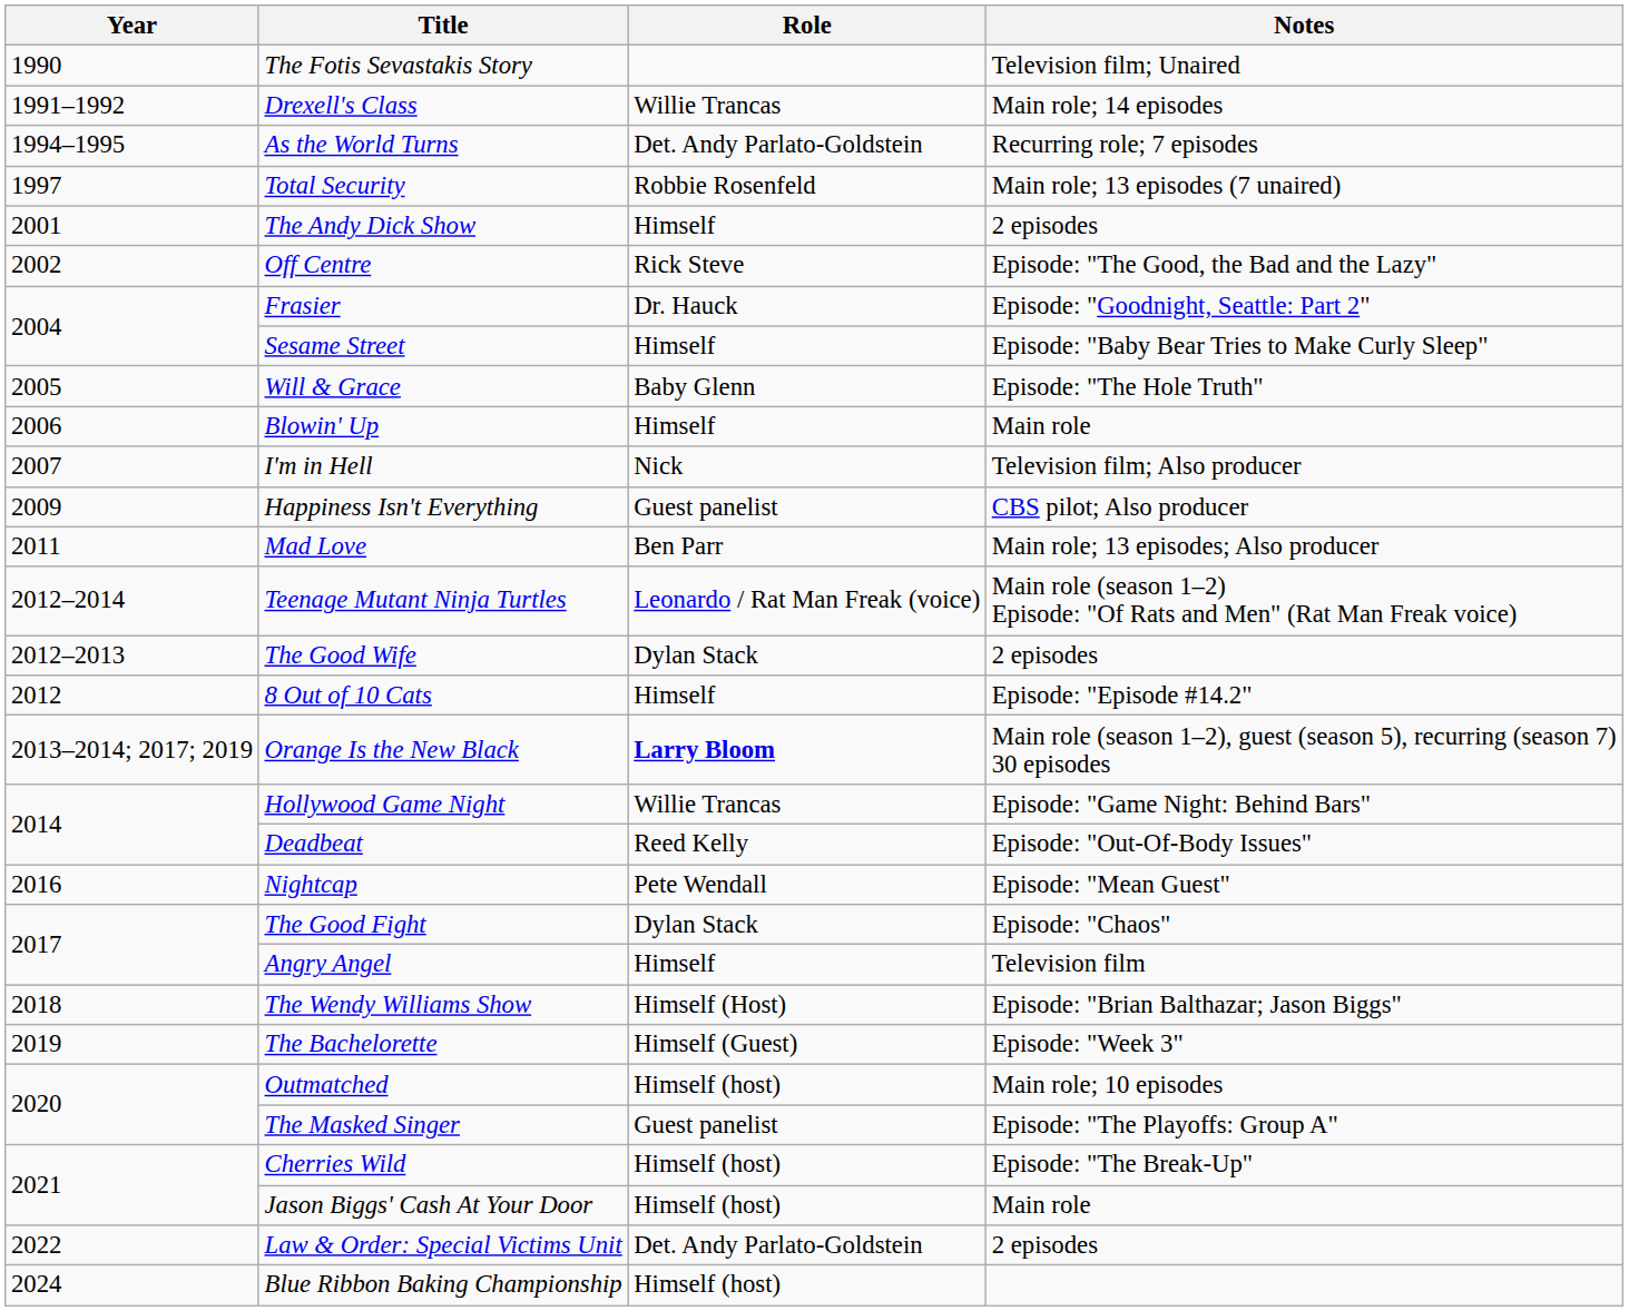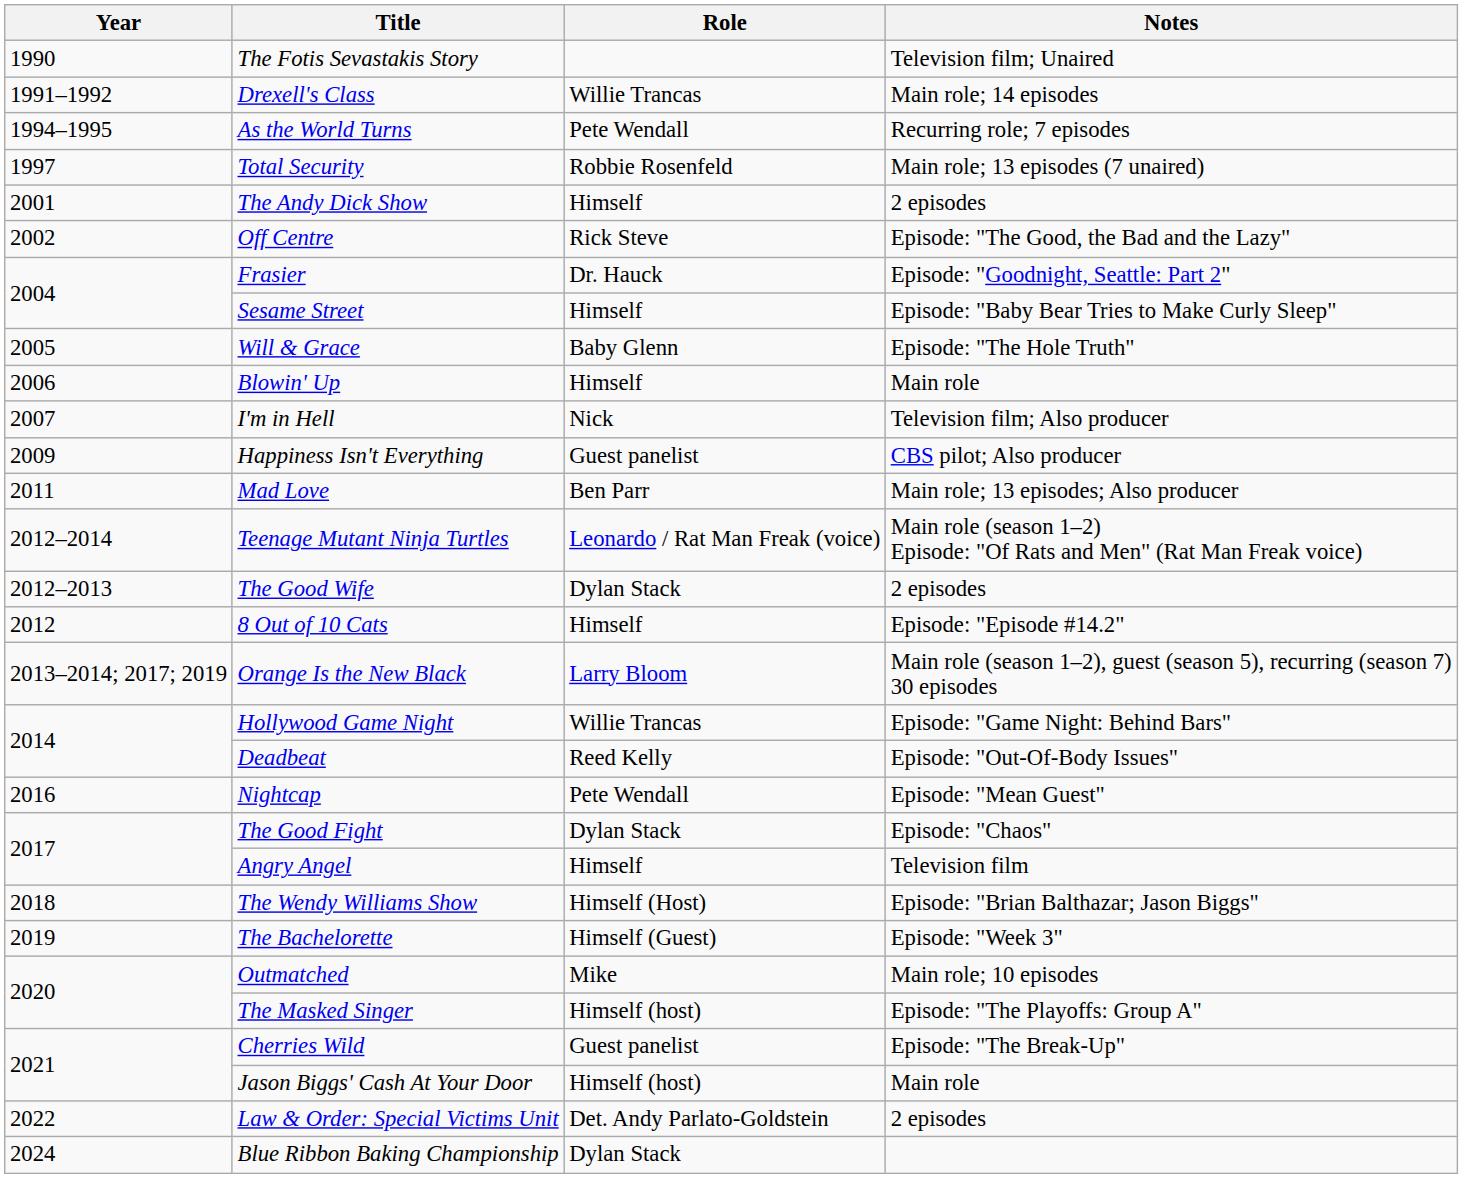 <table class="wikitable sortable">
 <tr>
 <th>Year</th>
 <th>Title</th>
 <th>Role</th>
 <th>Notes</th>
 </tr>
 <tr>
 <td>1990</td>
 <td><em>The Fotis Sevastakis Story</em></td>
 <td></td>
 <td>Television film; Unaired</td>
 </tr>
 <tr>
 <td>1991–1992</td>
 <td><em><a href='#'>Drexell's Class</a></em></td>
 <td>Willie Trancas</td>
 <td>Main role; 14 episodes</td>
 </tr>
 <tr>
 <td>1994–1995</td>
 <td><em><a href='#'>As the World Turns</a></em></td>
-<td>Det. Andy Parlato-Goldstein</td>
+<td>Pete Wendall</td>
 <td>Recurring role; 7 episodes</td>
 </tr>
 <tr>
 <td>1997</td>
 <td><em><a href='#'>Total Security</a></em></td>
 <td>Robbie Rosenfeld</td>
 <td>Main role; 13 episodes (7 unaired)</td>
 </tr>
 <tr>
 <td>2001</td>
 <td><em><a href='#'>The Andy Dick Show</a></em></td>
 <td>Himself</td>
 <td>2 episodes</td>
 </tr>
 <tr>
 <td>2002</td>
 <td><em><a href='#'>Off Centre</a></em></td>
 <td>Rick Steve</td>
 <td>Episode: "The Good, the Bad and the Lazy"</td>
 </tr>
 <tr>
 <td rowspan="2">2004</td>
 <td><em><a href='#'>Frasier</a></em></td>
 <td>Dr. Hauck</td>
 <td>Episode: "<a href='#'>Goodnight, Seattle: Part 2</a>"</td>
 </tr>
 <tr>
 <td><em><a href='#'>Sesame Street</a></em></td>
 <td>Himself</td>
 <td>Episode: "Baby Bear Tries to Make Curly Sleep"</td>
 </tr>
 <tr>
 <td>2005</td>
 <td><em><a href='#'>Will & Grace</a></em></td>
 <td>Baby Glenn</td>
 <td>Episode: "The Hole Truth"</td>
 </tr>
 <tr>
 <td>2006</td>
 <td><em><a href='#'>Blowin' Up</a></em></td>
 <td>Himself</td>
 <td>Main role</td>
 </tr>
 <tr>
 <td>2007</td>
 <td><em>I'm in Hell</em></td>
 <td>Nick</td>
 <td>Television film; Also producer</td>
 </tr>
 <tr>
 <td>2009</td>
 <td><em>Happiness Isn't Everything</em></td>
 <td>Guest panelist</td>
 <td><a href='#'>CBS</a> pilot; Also producer</td>
 </tr>
 <tr>
 <td>2011</td>
 <td><em><a href='#'>Mad Love</a></em></td>
 <td>Ben Parr</td>
 <td>Main role; 13 episodes; Also producer</td>
 </tr>
 <tr>
 <td>2012–2014</td>
 <td><em><a href='#'>Teenage Mutant Ninja Turtles</a></em></td>
 <td><a href='#'>Leonardo</a> / Rat Man Freak (voice)</td>
 <td>Main role (season 1–2)<br>Episode: "Of Rats and Men" (Rat Man Freak voice)</td>
 </tr>
 <tr>
 <td>2012–2013</td>
 <td><em><a href='#'>The Good Wife</a></em></td>
 <td>Dylan Stack</td>
 <td>2 episodes</td>
 </tr>
 <tr>
 <td>2012</td>
 <td><em><a href='#'>8 Out of 10 Cats</a></em></td>
 <td>Himself</td>
 <td>Episode: "Episode #14.2"</td>
 </tr>
 <tr>
 <td>2013–2014; 2017; 2019</td>
 <td><em><a href='#'>Orange Is the New Black</a></em></td>
-<td><strong><a href='#'>Larry Bloom</a></strong></td>
+<td><a href='#'>Larry Bloom</a></td>
 <td>Main role (season 1–2), guest (season 5), recurring (season 7)<br>30 episodes</td>
 </tr>
 <tr>
 <td rowspan="2">2014</td>
 <td><em><a href='#'>Hollywood Game Night</a></em></td>
 <td>Willie Trancas</td>
 <td>Episode: "Game Night: Behind Bars"</td>
 </tr>
 <tr>
 <td><em><a href='#'>Deadbeat</a></em></td>
 <td>Reed Kelly</td>
 <td>Episode: "Out-Of-Body Issues"</td>
 </tr>
 <tr>
 <td>2016</td>
 <td><em><a href='#'>Nightcap</a></em></td>
 <td>Pete Wendall</td>
 <td>Episode: "Mean Guest"</td>
 </tr>
 <tr>
 <td rowspan="2">2017</td>
 <td><em><a href='#'>The Good Fight</a></em></td>
 <td>Dylan Stack</td>
 <td>Episode: "Chaos"</td>
 </tr>
 <tr>
 <td><em><a href='#'>Angry Angel</a></em></td>
 <td>Himself</td>
 <td>Television film</td>
 </tr>
 <tr>
 <td>2018</td>
 <td><em><a href='#'>The Wendy Williams Show</a></em></td>
 <td>Himself (Host)</td>
 <td>Episode: "Brian Balthazar; Jason Biggs"</td>
 </tr>
 <tr>
 <td>2019</td>
 <td><em><a href='#'>The Bachelorette</a></em></td>
 <td>Himself (Guest)</td>
 <td>Episode: "Week 3"</td>
 </tr>
 <tr>
 <td rowspan="2">2020</td>
 <td><em><a href='#'>Outmatched</a></em></td>
-<td>Himself (host)</td>
+<td>Mike</td>
 <td>Main role; 10 episodes</td>
 </tr>
 <tr>
 <td><em><a href='#'>The Masked Singer</a></em></td>
-<td>Guest panelist</td>
+<td>Himself (host)</td>
 <td>Episode: "The Playoffs: Group A"</td>
 </tr>
 <tr>
 <td rowspan="2">2021</td>
 <td><em><a href='#'>Cherries Wild</a></em></td>
-<td>Himself (host)</td>
+<td>Guest panelist</td>
 <td>Episode: "The Break-Up"</td>
 </tr>
 <tr>
 <td><em>Jason Biggs' Cash At Your Door</em></td>
 <td>Himself (host)</td>
 <td>Main role</td>
 </tr>
 <tr>
 <td>2022</td>
 <td><em><a href='#'>Law & Order: Special Victims Unit</a></em></td>
 <td>Det. Andy Parlato-Goldstein</td>
 <td>2 episodes</td>
 </tr>
 <tr>
 <td>2024</td>
 <td><em>Blue Ribbon Baking Championship</em></td>
-<td>Himself (host)</td>
+<td>Dylan Stack</td>
 <td></td>
 </tr>
 </table>
